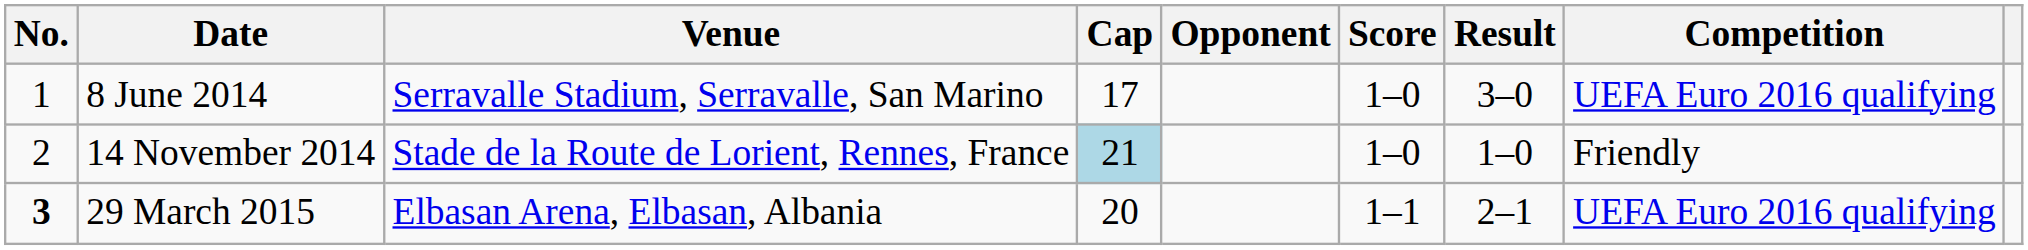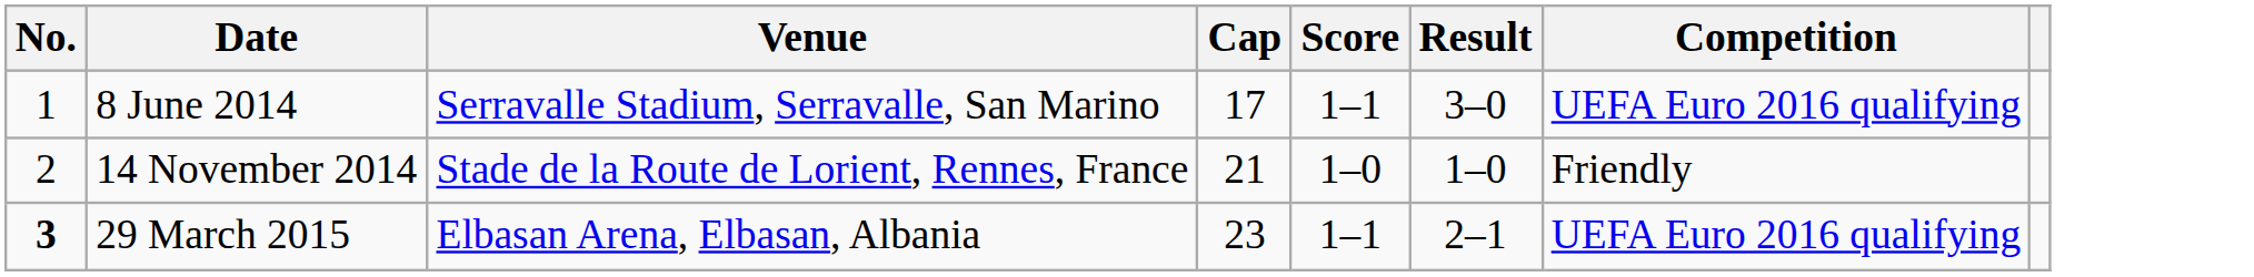 <table class="wikitable sortable">
 <tr>
 <th scope="col">No.</th>
 <th scope="col" data-sort-type="date">Date</th>
 <th scope="col">Venue</th>
 <th scope="col">Cap</th>
-<th scope="col">Opponent</th>
 <th scope="col">Score</th>
 <th scope="col">Result</th>
 <th scope="col">Competition</th>
 <th scope="col" class="unsortable"></th>
 </tr>
 <tr>
 <td align="center">1</td>
 <td>8 June 2014</td>
 <td><a href='#'>Serravalle Stadium</a>, <a href='#'>Serravalle</a>, San Marino</td>
 <td align="center">17</td>
-<td></td>
-<td align="center">1–0</td>
+<td align="center">1–1</td>
 <td align="center">3–0</td>
 <td><a href='#'>UEFA Euro 2016 qualifying</a></td>
 <td></td>
 </tr>
 <tr>
 <td align="center">2</td>
 <td>14 November 2014</td>
 <td><a href='#'>Stade de la Route de Lorient</a>, <a href='#'>Rennes</a>, France</td>
-<td align="center" style="background: lightblue;">21</td>
-<td></td>
+<td align="center">21</td>
 <td align="center">1–0</td>
 <td align="center">1–0</td>
 <td>Friendly</td>
 <td></td>
 </tr>
 <tr>
 <td align="center"><strong>3</strong></td>
 <td>29 March 2015</td>
 <td><a href='#'>Elbasan Arena</a>, <a href='#'>Elbasan</a>, Albania</td>
-<td align="center">20</td>
-<td></td>
+<td align="center">23</td>
 <td align="center">1–1</td>
 <td align="center">2–1</td>
 <td><a href='#'>UEFA Euro 2016 qualifying</a></td>
 <td></td>
 </tr>
 </table>
